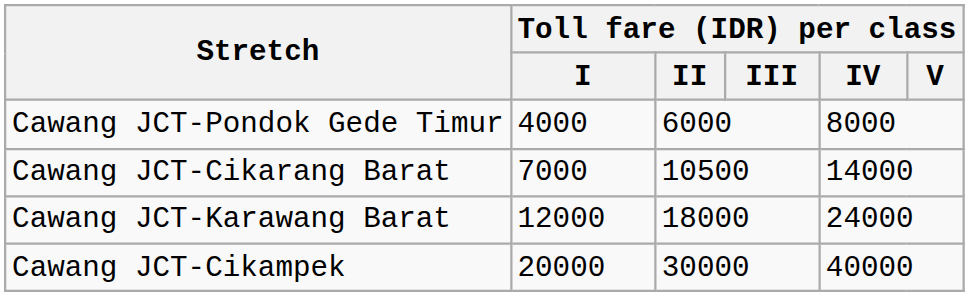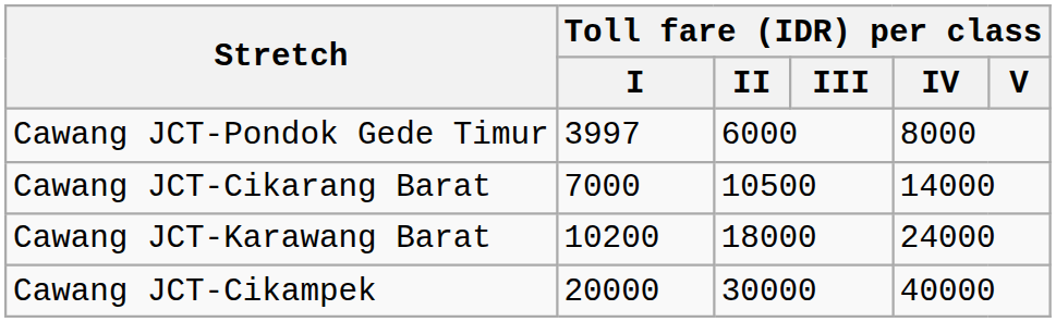 <table class="wikitable">
 <tr>
 <th rowspan="2">Stretch</th>
 <th colspan="5">Toll fare (IDR) per class</th>
 </tr>
 <tr>
 <th>I</th>
 <th>II</th>
 <th>III</th>
 <th>IV</th>
 <th>V</th>
 </tr>
 <tr>
 <td>Cawang JCT-Pondok Gede Timur</td>
-<td>4000</td>
+<td>3997</td>
 <td colspan="2">6000</td>
 <td colspan="2">8000</td>
 </tr>
 <tr>
 <td>Cawang JCT-Cikarang Barat</td>
 <td>7000</td>
 <td colspan="2">10500</td>
 <td colspan="2">14000</td>
 </tr>
 <tr>
 <td>Cawang JCT-Karawang Barat</td>
-<td>12000</td>
+<td>10200</td>
 <td colspan="2">18000</td>
 <td colspan="2">24000</td>
 </tr>
 <tr>
 <td>Cawang JCT-Cikampek</td>
 <td>20000</td>
 <td colspan="2">30000</td>
 <td colspan="2">40000</td>
 </tr>
 </table>
